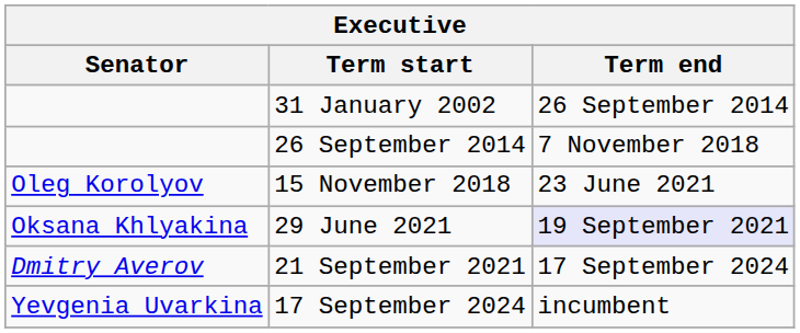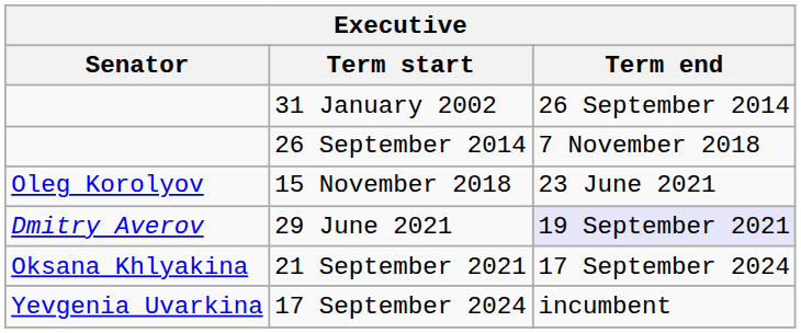 <table class="wikitable sortable">
 <tr>
 <th colspan=3>Executive</th>
 </tr>
 <tr>
 <th>Senator</th>
 <th>Term start</th>
 <th>Term end</th>
 </tr>
 <tr>
 <td></td>
 <td>31 January 2002</td>
 <td>26 September 2014</td>
 </tr>
 <tr>
 <td></td>
 <td>26 September 2014</td>
 <td>7 November 2018</td>
 </tr>
 <tr>
 <td><a href='#'>Oleg Korolyov</a></td>
 <td>15 November 2018</td>
 <td>23 June 2021</td>
 </tr>
 <tr>
-<td><a href='#'>Oksana Khlyakina</a></td>
+<td><em><a href='#'>Dmitry Averov</a></em></td>
 <td>29 June 2021</td>
 <td style="background: lavender;">19 September 2021</td>
 </tr>
 <tr>
-<td><em><a href='#'>Dmitry Averov</a></em></td>
+<td><a href='#'>Oksana Khlyakina</a></td>
 <td>21 September 2021</td>
 <td>17 September 2024</td>
 </tr>
 <tr>
 <td><a href='#'>Yevgenia Uvarkina</a></td>
 <td>17 September 2024</td>
 <td>incumbent</td>
 </tr>
 </table>
